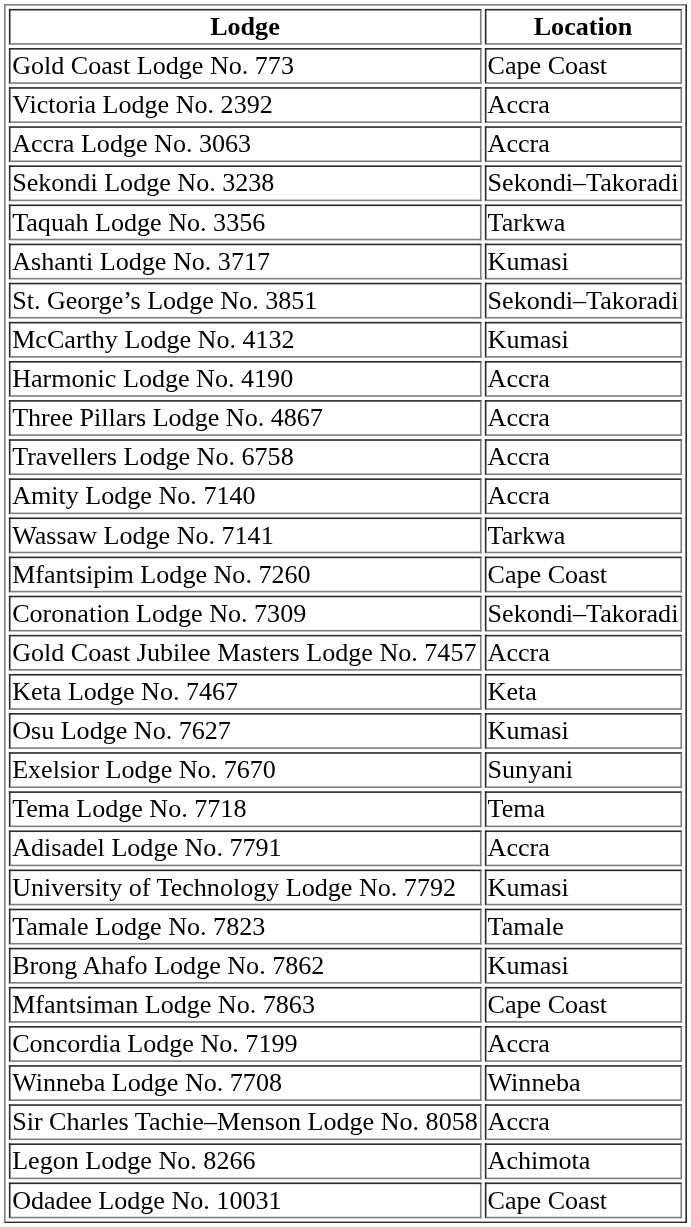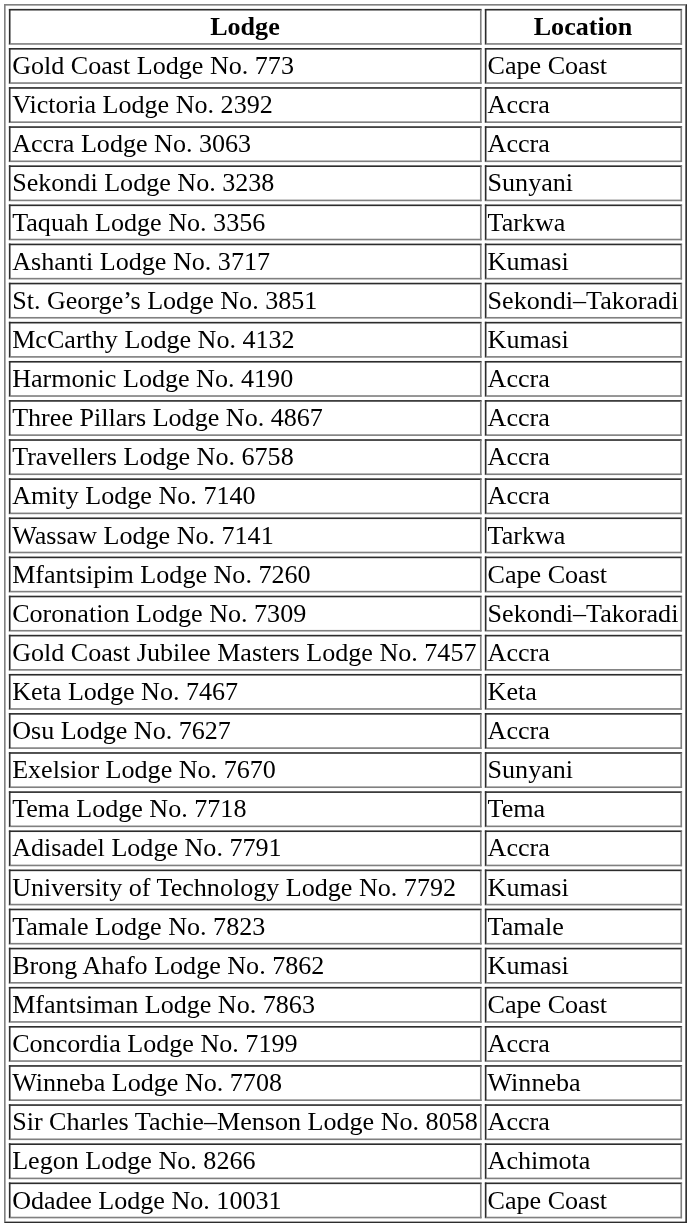 <table class="sortable" border="1">
 <tr>
 <th>Lodge</th>
 <th>Location</th>
 </tr>
 <tr>
 <td>Gold Coast Lodge No. 773</td>
 <td>Cape Coast</td>
 </tr>
 <tr>
 <td>Victoria Lodge No. 2392</td>
 <td>Accra</td>
 </tr>
 <tr>
 <td>Accra Lodge No. 3063</td>
 <td>Accra</td>
 </tr>
 <tr>
 <td>Sekondi Lodge No. 3238</td>
-<td>Sekondi–Takoradi</td>
+<td>Sunyani</td>
 </tr>
 <tr>
 <td>Taquah Lodge No. 3356</td>
 <td>Tarkwa</td>
 </tr>
 <tr>
 <td>Ashanti Lodge No. 3717</td>
 <td>Kumasi</td>
 </tr>
 <tr>
 <td>St. George’s Lodge No. 3851</td>
 <td>Sekondi–Takoradi</td>
 </tr>
 <tr>
 <td>McCarthy Lodge No. 4132</td>
 <td>Kumasi</td>
 </tr>
 <tr>
 <td>Harmonic Lodge No. 4190</td>
 <td>Accra</td>
 </tr>
 <tr>
 <td>Three Pillars Lodge No. 4867</td>
 <td>Accra</td>
 </tr>
 <tr>
 <td>Travellers Lodge No. 6758</td>
 <td>Accra</td>
 </tr>
 <tr>
 <td>Amity Lodge No. 7140</td>
 <td>Accra</td>
 </tr>
 <tr>
 <td>Wassaw Lodge No. 7141</td>
 <td>Tarkwa</td>
 </tr>
 <tr>
 <td>Mfantsipim Lodge No. 7260</td>
 <td>Cape Coast</td>
 </tr>
 <tr>
 <td>Coronation Lodge No. 7309</td>
 <td>Sekondi–Takoradi</td>
 </tr>
 <tr>
 <td>Gold Coast Jubilee Masters Lodge No. 7457</td>
 <td>Accra</td>
 </tr>
 <tr>
 <td>Keta Lodge No. 7467</td>
 <td>Keta</td>
 </tr>
 <tr>
 <td>Osu Lodge No. 7627</td>
-<td>Kumasi</td>
+<td>Accra</td>
 </tr>
 <tr>
 <td>Exelsior Lodge No. 7670</td>
 <td>Sunyani</td>
 </tr>
 <tr>
 <td>Tema Lodge No. 7718</td>
 <td>Tema</td>
 </tr>
 <tr>
 <td>Adisadel Lodge No. 7791</td>
 <td>Accra</td>
 </tr>
 <tr>
 <td>University of Technology Lodge No. 7792</td>
 <td>Kumasi</td>
 </tr>
 <tr>
 <td>Tamale Lodge No. 7823</td>
 <td>Tamale</td>
 </tr>
 <tr>
 <td>Brong Ahafo Lodge No. 7862</td>
 <td>Kumasi</td>
 </tr>
 <tr>
 <td>Mfantsiman Lodge No. 7863</td>
 <td>Cape Coast</td>
 </tr>
 <tr>
 <td>Concordia Lodge No. 7199</td>
 <td>Accra</td>
 </tr>
 <tr>
 <td>Winneba Lodge No. 7708</td>
 <td>Winneba</td>
 </tr>
 <tr>
 <td>Sir Charles Tachie–Menson Lodge No. 8058</td>
 <td>Accra</td>
 </tr>
 <tr>
 <td>Legon Lodge No. 8266</td>
 <td>Achimota</td>
 </tr>
 <tr>
 <td>Odadee Lodge No. 10031</td>
 <td>Cape Coast</td>
 </tr>
 </table>
